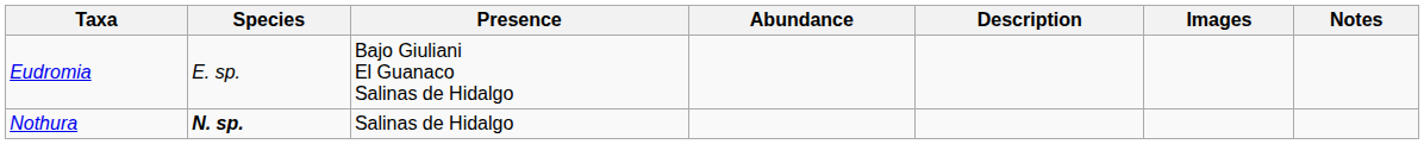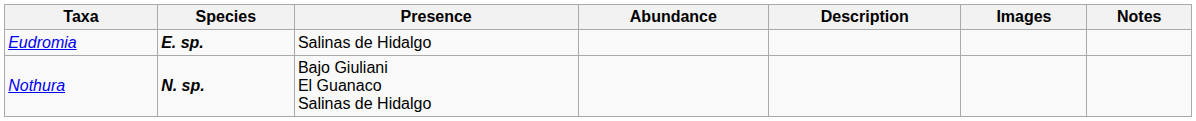 <table class="wikitable sortable" align="center" width="75%">
 <tr>
 <th>Taxa</th>
 <th>Species</th>
 <th>Presence</th>
 <th>Abundance</th>
 <th>Description</th>
 <th>Images</th>
 <th>Notes</th>
 </tr>
 <tr>
 <td><em><a href='#'>Eudromia</a></em></td>
-<td><em>E. sp.</em></td>
-<td>Bajo Giuliani<br>El Guanaco<br>Salinas de Hidalgo</td>
+<td><strong><em>E. sp.</em></strong></td>
+<td>Salinas de Hidalgo</td>
 <td></td>
 <td></td>
 <td></td>
 <td align=center></td>
 </tr>
 <tr>
 <td><em><a href='#'>Nothura</a></em></td>
 <td><strong><em>N. sp.</em></strong></td>
-<td>Salinas de Hidalgo</td>
+<td>Bajo Giuliani<br>El Guanaco<br>Salinas de Hidalgo</td>
 <td></td>
 <td></td>
 <td></td>
 <td align=center></td>
 </tr>
 <tr>
 </tr>
 </table>
